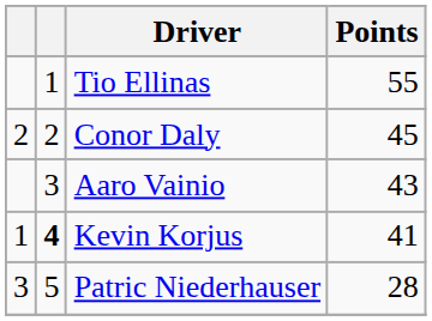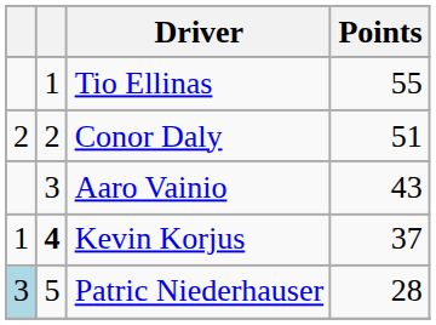 <table class="wikitable" style="font-size: 85%;">
 <tr>
 <th></th>
 <th></th>
 <th>Driver</th>
 <th>Points</th>
 </tr>
 <tr>
 <td align="left"></td>
 <td align="center">1</td>
 <td> <a href='#'>Tio Ellinas</a></td>
 <td align="right">55</td>
 </tr>
 <tr>
 <td align="left"> 2</td>
 <td align="center">2</td>
 <td> <a href='#'>Conor Daly</a></td>
-<td align="right">45</td>
+<td align="right">51</td>
 </tr>
 <tr>
 <td align="left"></td>
 <td align="center">3</td>
 <td> <a href='#'>Aaro Vainio</a></td>
 <td align="right">43</td>
 </tr>
 <tr>
 <td align="left"> 1</td>
 <td align="center"><strong>4</strong></td>
 <td> <a href='#'>Kevin Korjus</a></td>
-<td align="right">41</td>
+<td align="right">37</td>
 </tr>
 <tr>
-<td align="left"> 3</td>
+<td align="left" style="background: lightblue;"> 3</td>
 <td align="center">5</td>
 <td> <a href='#'>Patric Niederhauser</a></td>
 <td align="right">28</td>
 </tr>
 <tr>
 </tr>
 </table>
